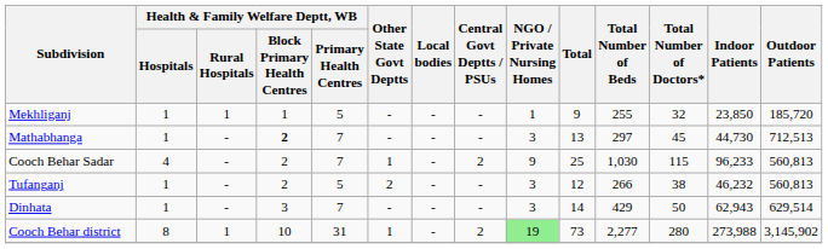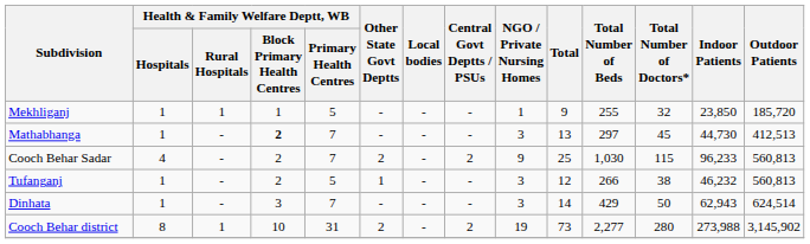 <table class="wikitable" style="text-align:center;font-size: 9pt">
 <tr>
 <th width="110" rowspan="2">Subdivision</th>
 <th width="160" colspan="4" rowspan="1">Health & Family Welfare Deptt, WB</th>
 <th widthspan="110" rowspan="2">Other<br>State<br>Govt<br>Deptts</th>
 <th widthspan="110" rowspan="2">Local<br>bodies</th>
 <th widthspan="110" rowspan="2">Central<br>Govt<br>Deptts /<br>PSUs</th>
 <th widthspan="110" rowspan="2">NGO /<br>Private<br>Nursing<br>Homes</th>
 <th widthspan="110" rowspan="2">Total</th>
 <th widthspan="110" rowspan="2">Total<br>Number<br>of<br>Beds</th>
 <th widthspan="110" rowspan="2">Total<br>Number<br>of<br>Doctors*</th>
 <th widthspan="130" rowspan="2">Indoor<br>Patients</th>
 <th widthspan="130" rowspan="2">Outdoor<br>Patients</th>
 </tr>
 <tr>
 <th width="40">Hospitals<br></th>
 <th width="40">Rural<br>Hospitals<br></th>
 <th width="40">Block<br>Primary<br>Health<br>Centres<br></th>
 <th width="40">Primary<br>Health<br>Centres<br></th>
 </tr>
 <tr>
 <td align=left><a href='#'>Mekhliganj</a></td>
 <td align="center">1</td>
 <td align="center">1</td>
 <td align="center">1</td>
 <td align="center">5</td>
 <td align="center">-</td>
 <td align="center">-</td>
 <td align="center">-</td>
 <td align="center">1</td>
 <td align="center">9</td>
 <td align="center">255</td>
 <td align="center">32</td>
 <td align="center">23,850</td>
 <td align="center">185,720</td>
 </tr>
 <tr>
 <td align=left><a href='#'>Mathabhanga</a></td>
 <td align="center">1</td>
 <td align="center">-</td>
 <td align="center"><strong>2</strong></td>
 <td align="center">7</td>
 <td align="center">-</td>
 <td align="center">-</td>
 <td align="center">-</td>
 <td align="center">3</td>
 <td align="center">13</td>
 <td align="center">297</td>
 <td align="center">45</td>
 <td align="center">44,730</td>
-<td align="center">712,513</td>
+<td align="center">412,513</td>
 </tr>
 <tr>
 <td align=left>Cooch Behar Sadar</td>
 <td align="center">4</td>
 <td align="center">-</td>
 <td align="center">2</td>
 <td align="center">7</td>
-<td align="center">1</td>
+<td align="center">2</td>
 <td align="center">-</td>
 <td align="center">2</td>
 <td align="center">9</td>
 <td align="center">25</td>
 <td align="center">1,030</td>
 <td align="center">115</td>
 <td align="center">96,233</td>
 <td align="center">560,813</td>
 </tr>
 <tr>
 <td align=left><a href='#'>Tufanganj</a></td>
 <td align="center">1</td>
 <td align="center">-</td>
 <td align="center">2</td>
 <td align="center">5</td>
-<td align="center">2</td>
+<td align="center">1</td>
 <td align="center">-</td>
 <td align="center">-</td>
 <td align="center">3</td>
 <td align="center">12</td>
 <td align="center">266</td>
 <td align="center">38</td>
 <td align="center">46,232</td>
 <td align="center">560,813</td>
 </tr>
 <tr>
 <td align=left><a href='#'>Dinhata</a></td>
 <td align="center">1</td>
 <td align="center">-</td>
 <td align="center">3</td>
 <td align="center">7</td>
 <td align="center">-</td>
 <td align="center">-</td>
 <td align="center">-</td>
 <td align="center">3</td>
 <td align="center">14</td>
 <td align="center">429</td>
 <td align="center">50</td>
 <td align="center">62,943</td>
-<td align="center">629,514</td>
+<td align="center">624,514</td>
 </tr>
 <tr>
 <td align=left><a href='#'>Cooch Behar district</a></td>
 <td align="center">8</td>
 <td align="center">1</td>
 <td align="center">10</td>
 <td align="center">31</td>
-<td align="center">1</td>
+<td align="center">2</td>
 <td align="center">-</td>
 <td align="center">2</td>
-<td align="center" style="background: lightgreen;">19</td>
+<td align="center">19</td>
 <td align="center">73</td>
 <td align="center">2,277</td>
 <td align="center">280</td>
 <td align="center">273,988</td>
 <td align="center">3,145,902</td>
 </tr>
 <tr>
 </tr>
 </table>
